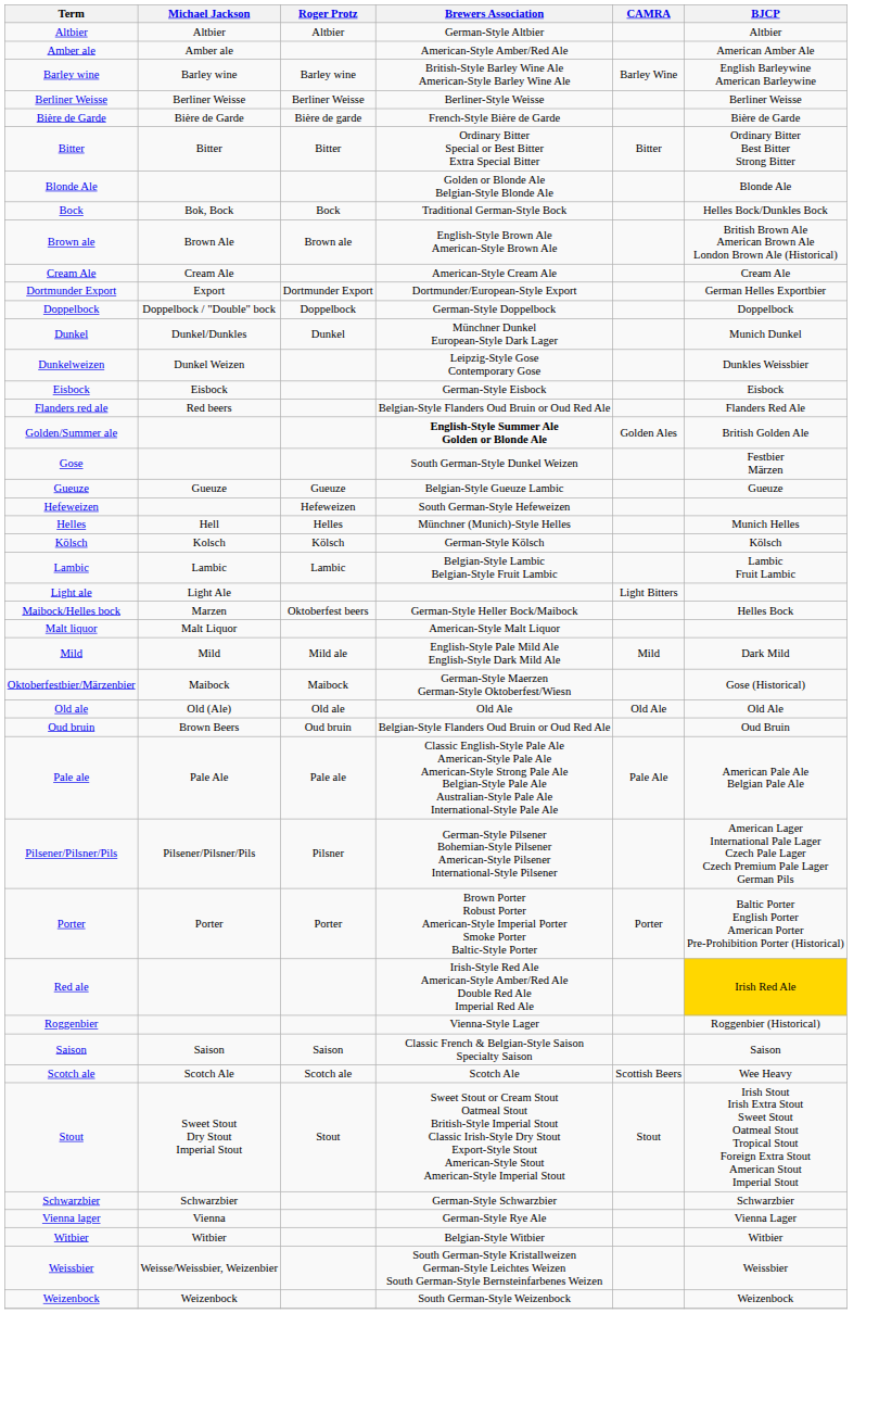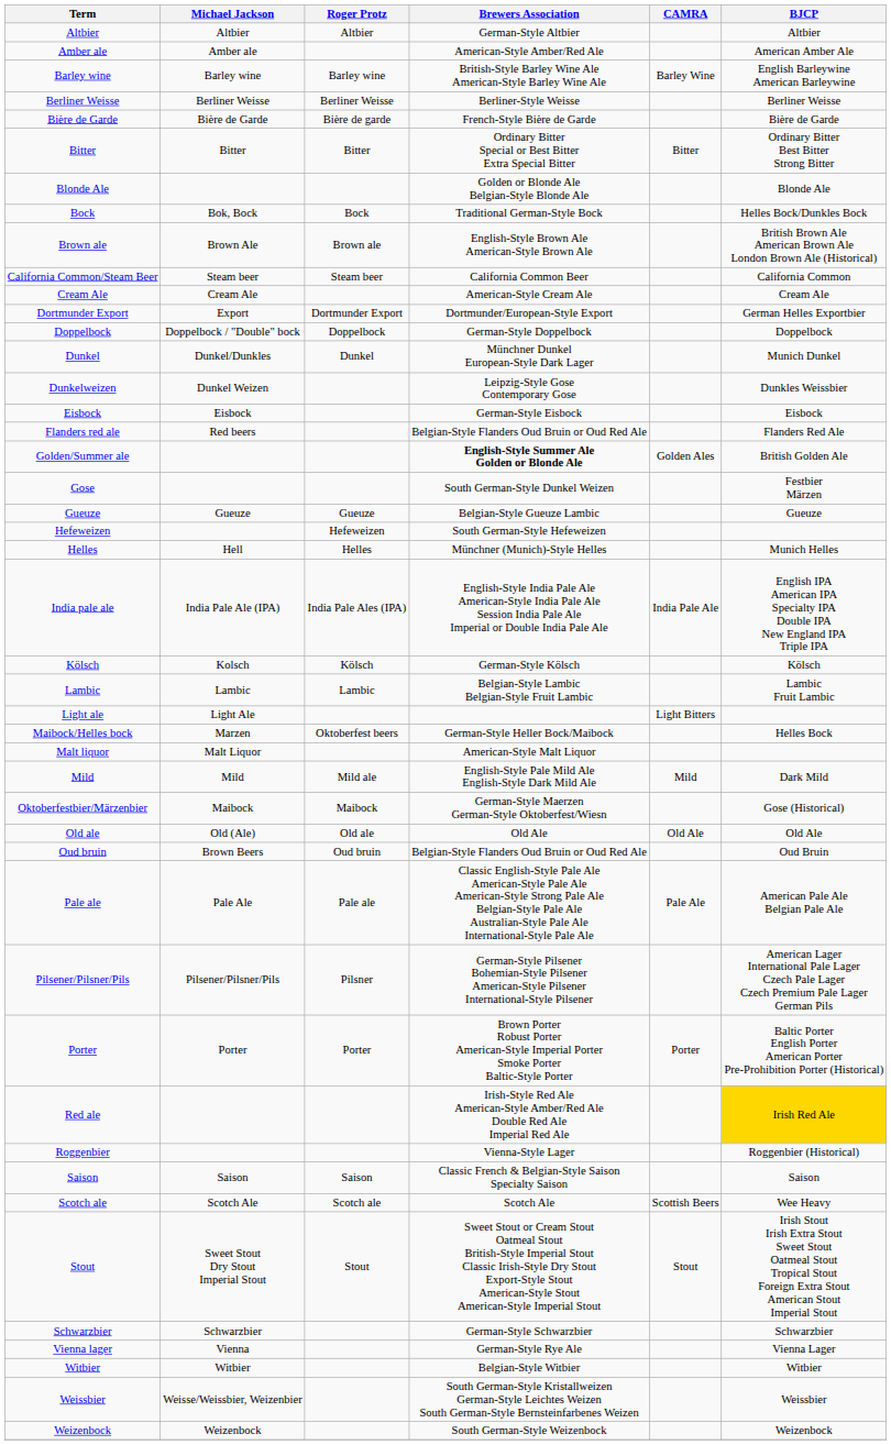 <table class="wikitable sortable" style="text-align: center;">
 <tr bgcolor="#efefef">
 <th>Term</th>
 <th><a href='#'>Michael Jackson</a></th>
 <th><a href='#'>Roger Protz</a></th>
 <th><a href='#'>Brewers Association</a></th>
 <th><a href='#'>CAMRA</a></th>
 <th><a href='#'>BJCP</a></th>
 </tr>
 <tr>
 <td><a href='#'>Altbier</a></td>
 <td>Altbier</td>
 <td>Altbier</td>
 <td>German-Style Altbier</td>
 <td></td>
 <td>Altbier</td>
 </tr>
 <tr>
 <td><a href='#'>Amber ale</a></td>
 <td>Amber ale</td>
 <td></td>
 <td>American-Style Amber/Red Ale</td>
 <td></td>
 <td>American Amber Ale</td>
 </tr>
 <tr>
 <td><a href='#'>Barley wine</a></td>
 <td>Barley wine</td>
 <td>Barley wine</td>
 <td>British-Style Barley Wine Ale<br>American-Style Barley Wine Ale</td>
 <td>Barley Wine</td>
 <td>English Barleywine<br>American Barleywine</td>
 </tr>
 <tr>
 <td><a href='#'>Berliner Weisse</a></td>
 <td>Berliner Weisse</td>
 <td>Berliner Weisse</td>
 <td>Berliner-Style Weisse</td>
 <td></td>
 <td>Berliner Weisse</td>
 </tr>
 <tr>
 <td><a href='#'>Bière de Garde</a></td>
 <td>Bière de Garde</td>
 <td>Bière de garde</td>
 <td>French-Style Bière de Garde</td>
 <td></td>
 <td>Bière de Garde</td>
 </tr>
 <tr>
 <td><a href='#'>Bitter</a></td>
 <td>Bitter</td>
 <td>Bitter</td>
 <td>Ordinary Bitter<br>Special or Best Bitter<br>Extra Special Bitter</td>
 <td>Bitter</td>
 <td>Ordinary Bitter<br>Best Bitter<br>Strong Bitter</td>
 </tr>
 <tr>
 <td><a href='#'>Blonde Ale</a></td>
 <td></td>
 <td></td>
 <td>Golden or Blonde Ale<br>Belgian-Style Blonde Ale</td>
 <td></td>
 <td>Blonde Ale</td>
 </tr>
 <tr>
 <td><a href='#'>Bock</a></td>
 <td>Bok, Bock</td>
 <td>Bock</td>
 <td>Traditional German-Style Bock</td>
 <td></td>
 <td>Helles Bock/Dunkles Bock</td>
 </tr>
 <tr>
 <td><a href='#'>Brown ale</a></td>
 <td>Brown Ale</td>
 <td>Brown ale</td>
 <td>English-Style Brown Ale<br>American-Style Brown Ale</td>
 <td></td>
 <td>British Brown Ale<br>American Brown Ale<br>London Brown Ale (Historical)</td>
+</tr>
+<tr>
+<td><a href='#'>California Common/Steam Beer</a></td>
+<td>Steam beer</td>
+<td>Steam beer</td>
+<td>California Common Beer</td>
+<td></td>
+<td>California Common</td>
 </tr>
 <tr>
 <td><a href='#'>Cream Ale</a></td>
 <td>Cream Ale</td>
 <td></td>
 <td>American-Style Cream Ale</td>
 <td></td>
 <td>Cream Ale</td>
 </tr>
 <tr>
 <td><a href='#'>Dortmunder Export</a></td>
 <td>Export</td>
 <td>Dortmunder Export</td>
 <td>Dortmunder/European-Style Export</td>
 <td></td>
 <td>German Helles Exportbier</td>
 </tr>
 <tr>
 <td><a href='#'>Doppelbock</a></td>
 <td>Doppelbock / "Double" bock</td>
 <td>Doppelbock</td>
 <td>German-Style Doppelbock</td>
 <td></td>
 <td>Doppelbock</td>
 </tr>
 <tr>
 <td><a href='#'>Dunkel</a></td>
 <td>Dunkel/Dunkles</td>
 <td>Dunkel</td>
 <td>Münchner Dunkel<br>European-Style Dark Lager</td>
 <td></td>
 <td>Munich Dunkel</td>
 </tr>
 <tr>
 <td><a href='#'>Dunkelweizen</a></td>
 <td>Dunkel Weizen</td>
 <td></td>
 <td>Leipzig-Style Gose<br>Contemporary Gose</td>
 <td></td>
 <td>Dunkles Weissbier</td>
 </tr>
 <tr>
 <td><a href='#'>Eisbock</a></td>
 <td>Eisbock</td>
 <td></td>
 <td>German-Style Eisbock</td>
 <td></td>
 <td>Eisbock</td>
 </tr>
 <tr>
 <td><a href='#'>Flanders red ale</a></td>
 <td>Red beers</td>
 <td></td>
 <td>Belgian-Style Flanders Oud Bruin or Oud Red Ale</td>
 <td></td>
 <td>Flanders Red Ale</td>
 </tr>
 <tr>
 <td><a href='#'>Golden/Summer ale</a></td>
 <td></td>
 <td></td>
 <td><strong>English-Style Summer Ale<br>Golden or Blonde Ale</strong></td>
 <td>Golden Ales</td>
 <td>British Golden Ale</td>
 </tr>
 <tr>
 <td><a href='#'>Gose</a></td>
 <td></td>
 <td></td>
 <td>South German-Style Dunkel Weizen</td>
 <td></td>
 <td>Festbier<br>Märzen</td>
 </tr>
 <tr>
 <td><a href='#'>Gueuze</a></td>
 <td>Gueuze</td>
 <td>Gueuze</td>
 <td>Belgian-Style Gueuze Lambic</td>
 <td></td>
 <td>Gueuze</td>
 </tr>
 <tr>
 <td><a href='#'>Hefeweizen</a></td>
 <td></td>
 <td>Hefeweizen</td>
 <td>South German-Style Hefeweizen</td>
 <td></td>
 <td></td>
 </tr>
 <tr>
 <td><a href='#'>Helles</a></td>
 <td>Hell</td>
 <td>Helles</td>
 <td>Münchner (Munich)-Style Helles</td>
 <td></td>
 <td>Munich Helles</td>
+</tr>
+<tr>
+<td><a href='#'>India pale ale</a></td>
+<td>India Pale Ale (IPA)</td>
+<td>India Pale Ales (IPA)</td>
+<td>English-Style India Pale Ale<br>American-Style India Pale Ale<br>Session India Pale Ale<br>Imperial or Double India Pale Ale</td>
+<td>India Pale Ale</td>
+<td><br>English IPA<br>American IPA<br>Specialty IPA<br>Double IPA<br>New England IPA<br>Triple IPA</td>
 </tr>
 <tr>
 <td><a href='#'>Kölsch</a></td>
 <td>Kolsch</td>
 <td>Kölsch</td>
 <td>German-Style Kölsch</td>
 <td></td>
 <td>Kölsch</td>
 </tr>
 <tr>
 <td><a href='#'>Lambic</a></td>
 <td>Lambic</td>
 <td>Lambic</td>
 <td>Belgian-Style Lambic<br>Belgian-Style Fruit Lambic</td>
 <td></td>
 <td>Lambic<br>Fruit Lambic</td>
 </tr>
 <tr>
 <td><a href='#'>Light ale</a></td>
 <td>Light Ale</td>
 <td></td>
 <td></td>
 <td>Light Bitters</td>
 <td></td>
 </tr>
 <tr>
 <td><a href='#'>Maibock/Helles bock</a></td>
 <td>Marzen</td>
 <td>Oktoberfest beers</td>
 <td>German-Style Heller Bock/Maibock</td>
 <td></td>
 <td>Helles Bock</td>
 </tr>
 <tr>
 <td><a href='#'>Malt liquor</a></td>
 <td>Malt Liquor</td>
 <td></td>
 <td>American-Style Malt Liquor</td>
 <td></td>
 <td></td>
 </tr>
 <tr>
 <td><a href='#'>Mild</a></td>
 <td>Mild</td>
 <td>Mild ale</td>
 <td>English-Style Pale Mild Ale<br>English-Style Dark Mild Ale</td>
 <td>Mild</td>
 <td>Dark Mild</td>
 </tr>
 <tr>
 <td><a href='#'>Oktoberfestbier/Märzenbier</a></td>
 <td>Maibock</td>
 <td>Maibock</td>
 <td>German-Style Maerzen<br>German-Style Oktoberfest/Wiesn</td>
 <td></td>
 <td>Gose (Historical)</td>
 </tr>
 <tr>
 <td><a href='#'>Old ale</a></td>
 <td>Old (Ale)</td>
 <td>Old ale</td>
 <td>Old Ale</td>
 <td>Old Ale</td>
 <td>Old Ale</td>
 </tr>
 <tr>
 <td><a href='#'>Oud bruin</a></td>
 <td>Brown Beers</td>
 <td>Oud bruin</td>
 <td>Belgian-Style Flanders Oud Bruin or Oud Red Ale</td>
 <td></td>
 <td>Oud Bruin</td>
 </tr>
 <tr>
 <td><a href='#'>Pale ale</a></td>
 <td>Pale Ale</td>
 <td>Pale ale</td>
 <td>Classic English-Style Pale Ale<br>American-Style Pale Ale<br>American-Style Strong Pale Ale<br>Belgian-Style Pale Ale<br>Australian-Style Pale Ale<br>International-Style Pale Ale</td>
 <td>Pale Ale</td>
 <td>American Pale Ale<br>Belgian Pale Ale</td>
 </tr>
 <tr>
 <td><a href='#'>Pilsener/Pilsner/Pils</a></td>
 <td>Pilsener/Pilsner/Pils</td>
 <td>Pilsner</td>
 <td>German-Style Pilsener<br>Bohemian-Style Pilsener<br>American-Style Pilsener<br>International-Style Pilsener</td>
 <td></td>
 <td>American Lager<br>International Pale Lager<br>Czech Pale Lager<br>Czech Premium Pale Lager<br>German Pils</td>
 </tr>
 <tr>
 <td><a href='#'>Porter</a></td>
 <td>Porter</td>
 <td>Porter</td>
 <td>Brown Porter<br>Robust Porter<br>American-Style Imperial Porter<br>Smoke Porter<br>Baltic-Style Porter</td>
 <td>Porter</td>
 <td>Baltic Porter<br>English Porter<br>American Porter<br>Pre-Prohibition Porter (Historical)</td>
 </tr>
 <tr>
 <td><a href='#'>Red ale</a></td>
 <td></td>
 <td></td>
 <td>Irish-Style Red Ale<br>American-Style Amber/Red Ale<br>Double Red Ale<br>Imperial Red Ale</td>
 <td></td>
 <td style="background: gold;">Irish Red Ale</td>
 </tr>
 <tr>
 <td><a href='#'>Roggenbier</a></td>
 <td></td>
 <td></td>
 <td>Vienna-Style Lager</td>
 <td></td>
 <td>Roggenbier (Historical)</td>
 </tr>
 <tr>
 <td><a href='#'>Saison</a></td>
 <td>Saison</td>
 <td>Saison</td>
 <td>Classic French & Belgian-Style Saison<br>Specialty Saison</td>
 <td></td>
 <td>Saison</td>
 </tr>
 <tr>
 <td><a href='#'>Scotch ale</a></td>
 <td>Scotch Ale</td>
 <td>Scotch ale</td>
 <td>Scotch Ale</td>
 <td>Scottish Beers</td>
 <td>Wee Heavy</td>
 </tr>
 <tr>
 <td><a href='#'>Stout</a></td>
 <td>Sweet Stout<br>Dry Stout<br>Imperial Stout</td>
 <td>Stout</td>
 <td>Sweet Stout or Cream Stout<br>Oatmeal Stout<br>British-Style Imperial Stout<br>Classic Irish-Style Dry Stout<br>Export-Style Stout<br>American-Style Stout<br>American-Style Imperial Stout</td>
 <td>Stout</td>
 <td>Irish Stout<br>Irish Extra Stout<br>Sweet Stout<br>Oatmeal Stout<br>Tropical Stout<br>Foreign Extra Stout<br>American Stout<br>Imperial Stout</td>
 </tr>
 <tr>
 <td><a href='#'>Schwarzbier</a></td>
 <td>Schwarzbier</td>
 <td></td>
 <td>German-Style Schwarzbier</td>
 <td></td>
 <td>Schwarzbier</td>
 </tr>
 <tr>
 <td><a href='#'>Vienna lager</a></td>
 <td>Vienna</td>
 <td></td>
 <td>German-Style Rye Ale</td>
 <td></td>
 <td>Vienna Lager</td>
 </tr>
 <tr>
 <td><a href='#'>Witbier</a></td>
 <td>Witbier</td>
 <td></td>
 <td>Belgian-Style Witbier</td>
 <td></td>
 <td>Witbier</td>
 </tr>
 <tr>
 <td><a href='#'>Weissbier</a></td>
 <td>Weisse/Weissbier, Weizenbier</td>
 <td></td>
 <td>South German-Style Kristallweizen<br>German-Style Leichtes Weizen<br>South German-Style Bernsteinfarbenes Weizen</td>
 <td></td>
 <td>Weissbier</td>
 </tr>
 <tr>
 <td><a href='#'>Weizenbock</a></td>
 <td>Weizenbock</td>
 <td></td>
 <td>South German-Style Weizenbock</td>
 <td></td>
 <td>Weizenbock</td>
 </tr>
 <tr>
 </tr>
 </table>
